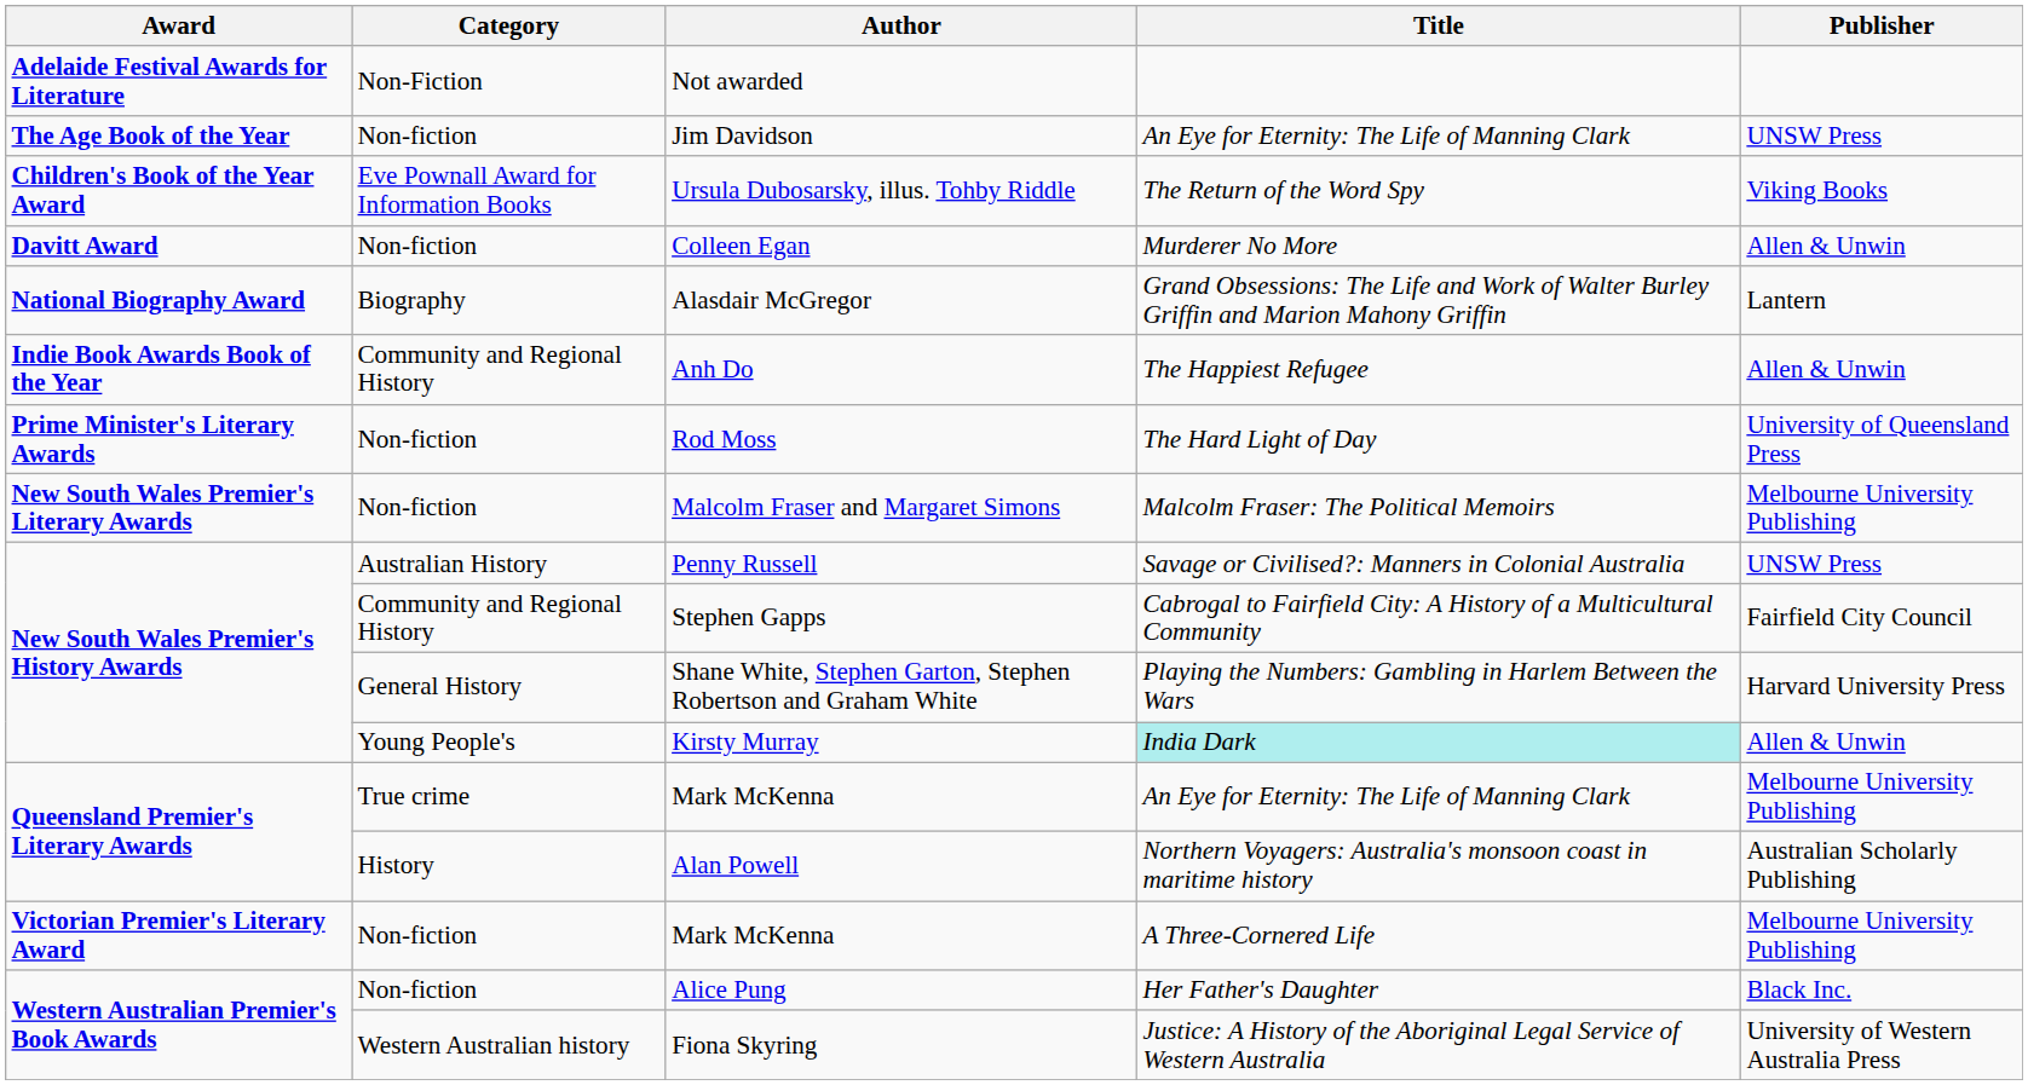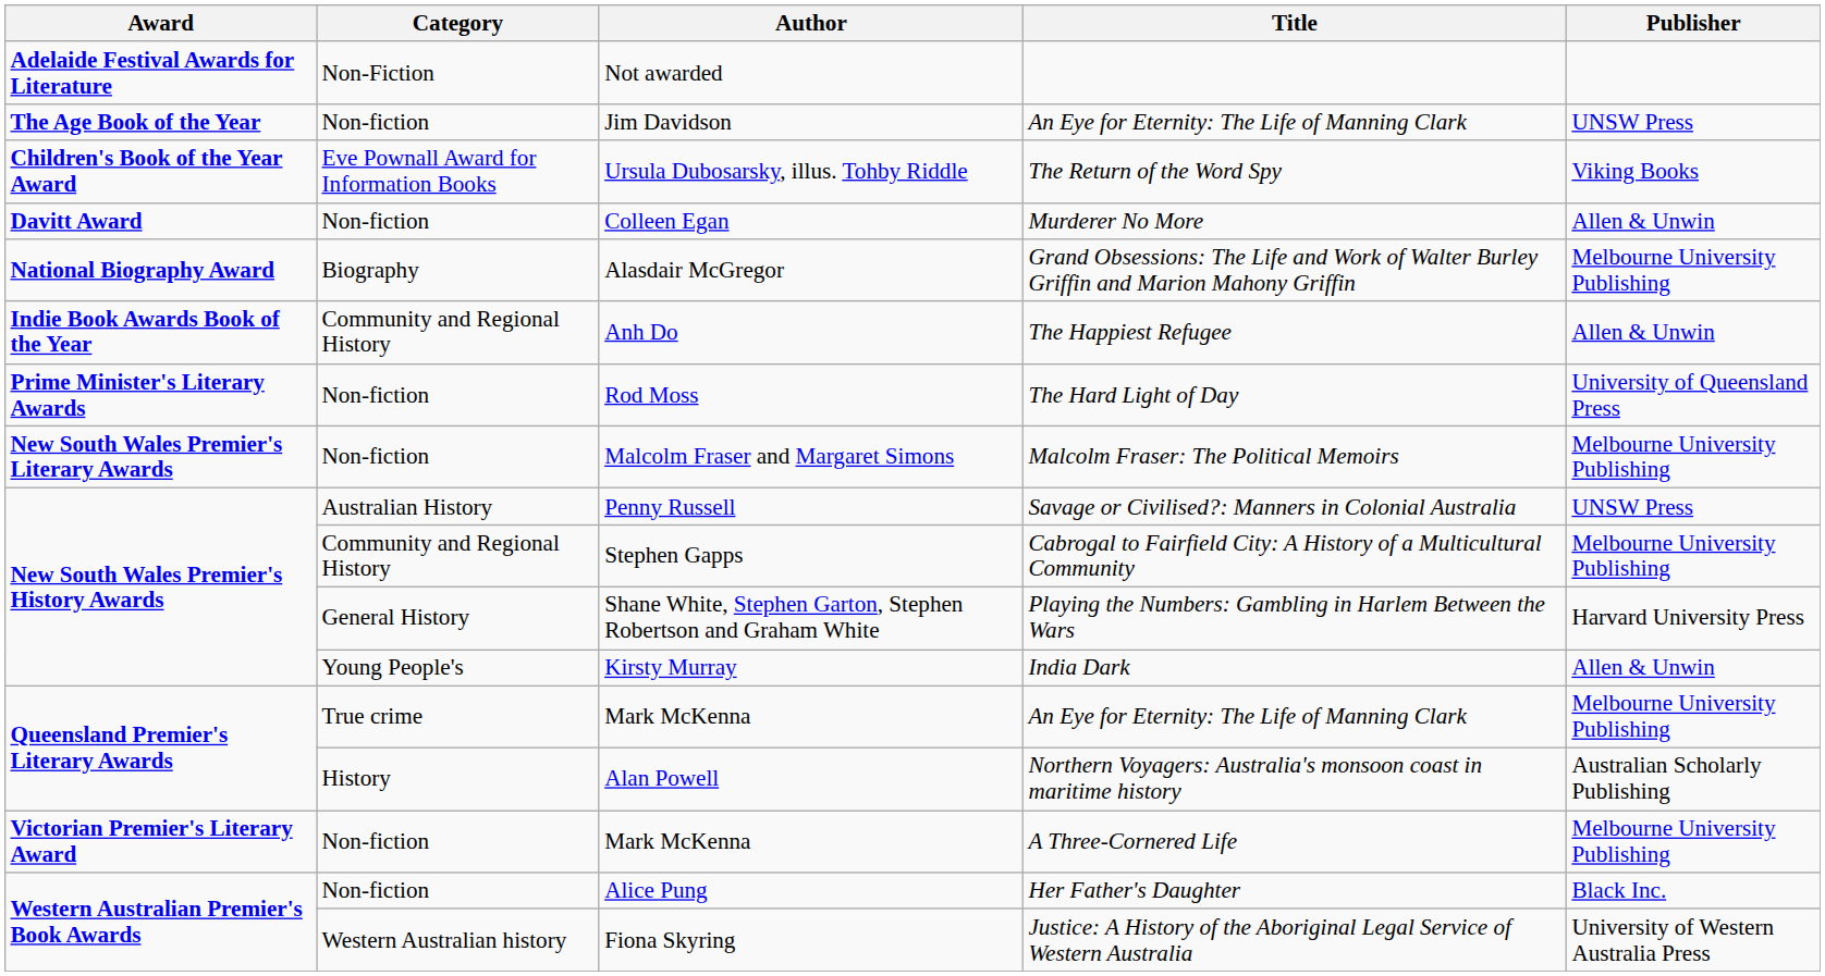 <table class="wikitable" width=100%>
 <tr>
 <th>Award</th>
 <th>Category</th>
 <th>Author</th>
 <th>Title</th>
 <th>Publisher</th>
 </tr>
 <tr>
 <td><strong><a href='#'>Adelaide Festival Awards for Literature</a></strong></td>
 <td>Non-Fiction</td>
 <td>Not awarded</td>
 <td></td>
 </tr>
 <tr>
 <td><strong><a href='#'>The Age Book of the Year</a></strong></td>
 <td>Non-fiction</td>
 <td>Jim Davidson</td>
 <td><em>An Eye for Eternity: The Life of Manning Clark</em></td>
 <td><a href='#'>UNSW Press</a></td>
 </tr>
 <tr>
 <td><strong><a href='#'>Children's Book of the Year Award</a></strong></td>
 <td><a href='#'>Eve Pownall Award for Information Books</a></td>
 <td><a href='#'>Ursula Dubosarsky</a>, illus. <a href='#'>Tohby Riddle</a></td>
 <td><em>The Return of the Word Spy</em></td>
 <td><a href='#'>Viking Books</a></td>
 </tr>
 <tr>
 <td><strong><a href='#'>Davitt Award</a></strong></td>
 <td>Non-fiction</td>
 <td><a href='#'>Colleen Egan</a></td>
 <td><em>Murderer No More</em></td>
 <td><a href='#'>Allen & Unwin</a></td>
 </tr>
 <tr>
 <td><strong><a href='#'>National Biography Award</a></strong></td>
 <td>Biography</td>
 <td>Alasdair McGregor</td>
 <td><em>Grand Obsessions: The Life and Work of Walter Burley Griffin and Marion Mahony Griffin</em></td>
-<td>Lantern</td>
+<td><a href='#'>Melbourne University Publishing</a></td>
 </tr>
 <tr>
 <td><strong><a href='#'>Indie Book Awards Book of the Year</a></strong></td>
 <td>Community and Regional History</td>
 <td><a href='#'>Anh Do</a></td>
 <td><em>The Happiest Refugee</em></td>
 <td><a href='#'>Allen & Unwin</a></td>
 </tr>
 <tr>
 <td><strong><a href='#'>Prime Minister's Literary Awards</a></strong></td>
 <td>Non-fiction</td>
 <td><a href='#'>Rod Moss</a></td>
 <td><em>The Hard Light of Day</em></td>
 <td><a href='#'>University of Queensland Press</a></td>
 </tr>
 <tr>
 <td><strong><a href='#'>New South Wales Premier's Literary Awards</a></strong></td>
 <td>Non-fiction</td>
 <td><a href='#'>Malcolm Fraser</a> and <a href='#'>Margaret Simons</a></td>
 <td><em>Malcolm Fraser: The Political Memoirs</em></td>
 <td><a href='#'>Melbourne University Publishing</a></td>
 </tr>
 <tr>
 <td rowspan=4><strong><a href='#'>New South Wales Premier's History Awards</a></strong></td>
 <td>Australian History</td>
 <td><a href='#'>Penny Russell</a></td>
 <td><em>Savage or Civilised?: Manners in Colonial Australia</em></td>
 <td><a href='#'>UNSW Press</a></td>
 </tr>
 <tr>
 <td>Community and Regional History</td>
 <td>Stephen Gapps</td>
 <td><em>Cabrogal to Fairfield City: A History of a Multicultural Community</em></td>
-<td>Fairfield City Council</td>
+<td><a href='#'>Melbourne University Publishing</a></td>
 </tr>
 <tr>
 <td>General History</td>
 <td>Shane White, <a href='#'>Stephen Garton</a>, Stephen Robertson and Graham White</td>
 <td><em>Playing the Numbers: Gambling in Harlem Between the Wars</em></td>
 <td>Harvard University Press</td>
 </tr>
 <tr>
 <td>Young People's</td>
 <td><a href='#'>Kirsty Murray</a></td>
-<td style="background: paleturquoise;"><em>India Dark</em></td>
+<td><em>India Dark</em></td>
 <td><a href='#'>Allen & Unwin</a></td>
 </tr>
 <tr>
 <td rowspan=2><strong><a href='#'>Queensland Premier's Literary Awards</a></strong></td>
 <td>True crime</td>
 <td>Mark McKenna</td>
 <td><em>An Eye for Eternity: The Life of Manning Clark</em></td>
 <td><a href='#'>Melbourne University Publishing</a></td>
 </tr>
 <tr>
 <td>History</td>
 <td><a href='#'>Alan Powell</a></td>
 <td><em>Northern Voyagers: Australia's monsoon coast in maritime history</em></td>
 <td>Australian Scholarly Publishing</td>
 </tr>
 <tr>
 <td><strong><a href='#'>Victorian Premier's Literary Award</a></strong></td>
 <td>Non-fiction</td>
 <td>Mark McKenna</td>
 <td><em>A Three-Cornered Life</em></td>
 <td><a href='#'>Melbourne University Publishing</a></td>
 </tr>
 <tr>
 <td rowspan=2><strong><a href='#'>Western Australian Premier's Book Awards</a></strong></td>
 <td>Non-fiction</td>
 <td><a href='#'>Alice Pung</a></td>
 <td><em>Her Father's Daughter</em></td>
 <td><a href='#'>Black Inc.</a></td>
 </tr>
 <tr>
 <td>Western Australian history</td>
 <td>Fiona Skyring</td>
 <td><em>Justice: A History of the Aboriginal Legal Service of Western Australia</em></td>
 <td>University of Western Australia Press</td>
 </tr>
 <tr>
 </tr>
 </table>
